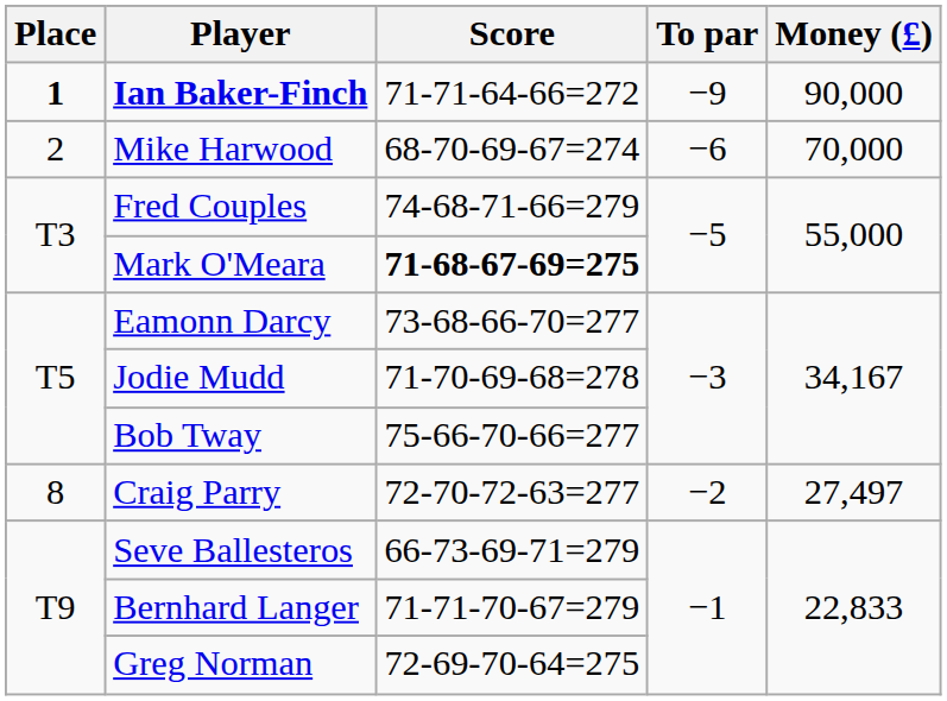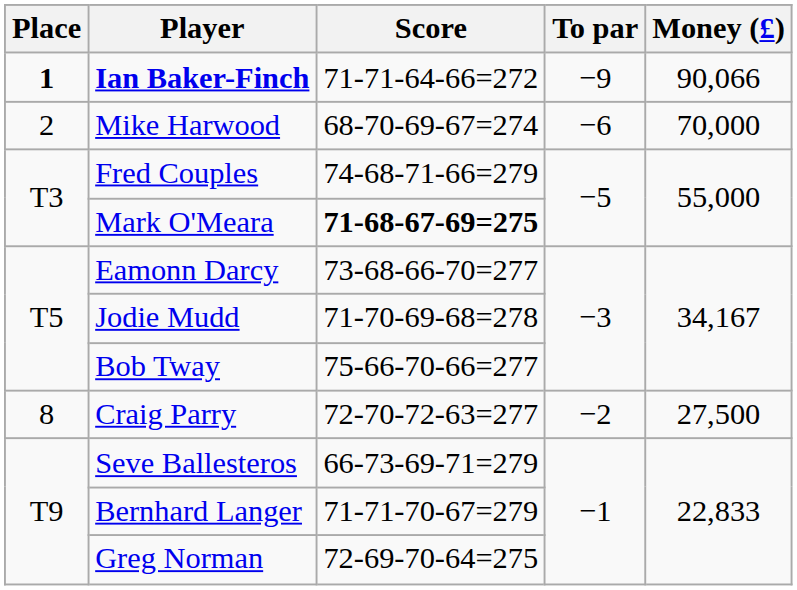 <table class="wikitable">
 <tr>
 <th>Place</th>
 <th>Player</th>
 <th>Score</th>
 <th>To par</th>
 <th>Money (<a href='#'>£</a>)</th>
 </tr>
 <tr>
 <td align="center"><strong>1</strong></td>
 <td> <strong><a href='#'>Ian Baker-Finch</a></strong></td>
 <td>71-71-64-66=272</td>
 <td align="center">−9</td>
-<td align=center>90,000</td>
+<td align=center>90,066</td>
 </tr>
 <tr>
 <td align="center">2</td>
 <td> <a href='#'>Mike Harwood</a></td>
 <td>68-70-69-67=274</td>
 <td align="center">−6</td>
 <td align=center>70,000</td>
 </tr>
 <tr>
 <td rowspan=2 align="center">T3</td>
 <td> <a href='#'>Fred Couples</a></td>
 <td>74-68-71-66=279</td>
 <td rowspan=2 align=center>−5</td>
 <td rowspan=2 align=center>55,000</td>
 </tr>
 <tr>
 <td> <a href='#'>Mark O'Meara</a></td>
 <td><strong>71-68-67-69=275</strong></td>
 </tr>
 <tr>
 <td rowspan=3 align="center">T5</td>
 <td> <a href='#'>Eamonn Darcy</a></td>
 <td>73-68-66-70=277</td>
 <td rowspan=3 align="center">−3</td>
 <td rowspan=3 align=center>34,167</td>
 </tr>
 <tr>
 <td> <a href='#'>Jodie Mudd</a></td>
 <td>71-70-69-68=278</td>
 </tr>
 <tr>
 <td> <a href='#'>Bob Tway</a></td>
 <td>75-66-70-66=277</td>
 </tr>
 <tr>
 <td align="center">8</td>
 <td> <a href='#'>Craig Parry</a></td>
 <td>72-70-72-63=277</td>
 <td align="center">−2</td>
-<td align=center>27,497</td>
+<td align=center>27,500</td>
 </tr>
 <tr>
 <td rowspan=3 align="center">T9</td>
 <td> <a href='#'>Seve Ballesteros</a></td>
 <td>66-73-69-71=279</td>
 <td rowspan=3 align="center">−1</td>
 <td rowspan=3 align=center>22,833</td>
 </tr>
 <tr>
 <td> <a href='#'>Bernhard Langer</a></td>
 <td>71-71-70-67=279</td>
 </tr>
 <tr>
 <td> <a href='#'>Greg Norman</a></td>
 <td>72-69-70-64=275</td>
 </tr>
 </table>
